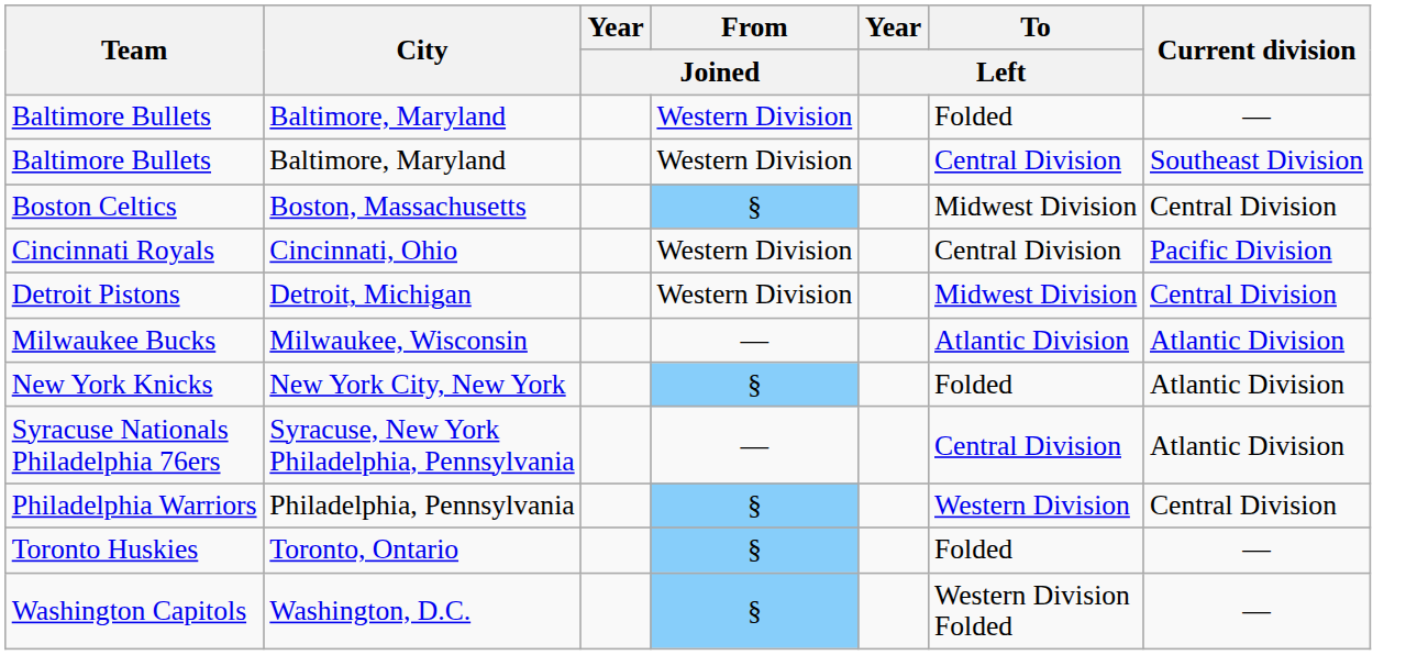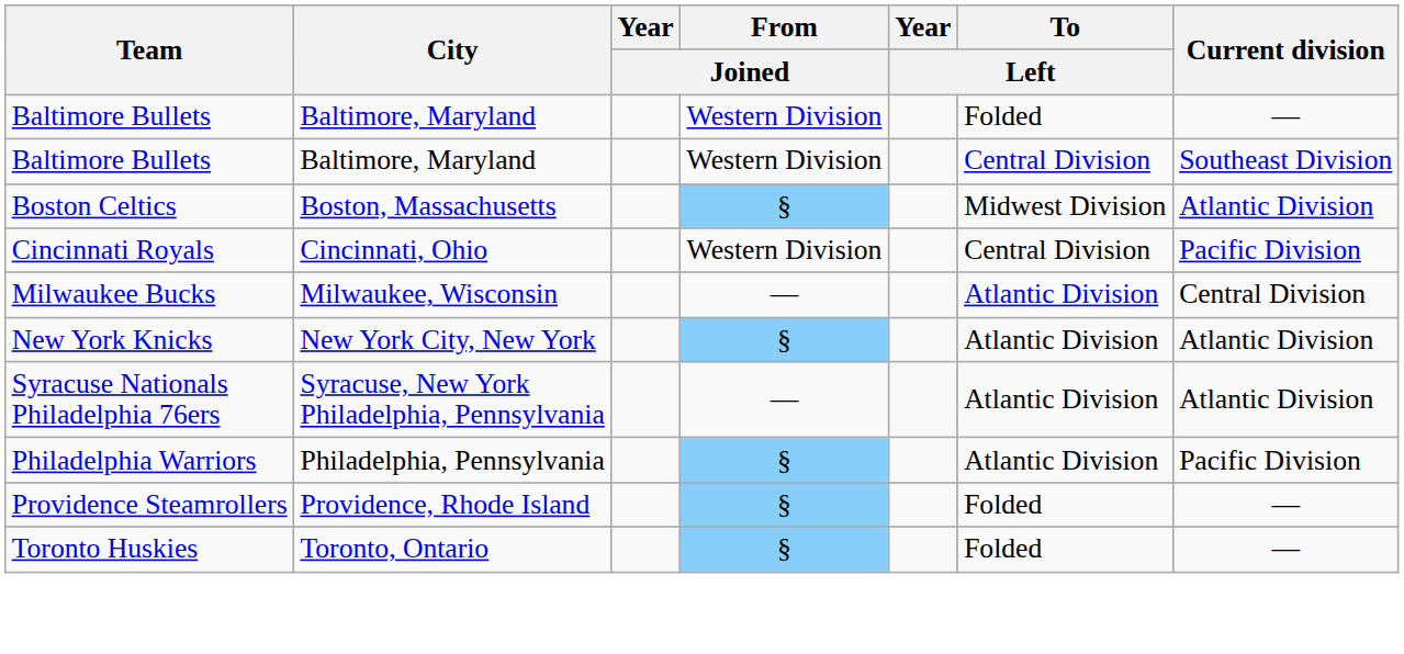 <table class="wikitable sortable">
 <tr>
 <th rowspan="2">Team</th>
 <th rowspan="2">City</th>
 <th>Year</th>
 <th>From</th>
 <th>Year</th>
 <th>To</th>
 <th rowspan="2">Current division</th>
 </tr>
 <tr class="unsortable">
 <th colspan="2">Joined</th>
 <th colspan="2">Left</th>
 </tr>
 <tr>
 <td><a href='#'>Baltimore Bullets</a> </td>
 <td><a href='#'>Baltimore, Maryland</a></td>
 <td></td>
 <td style="text-align:center;"><a href='#'>Western Division</a></td>
 <td></td>
 <td>Folded</td>
 <td style="text-align:center;">—</td>
 </tr>
 <tr>
 <td><a href='#'>Baltimore Bullets</a> </td>
 <td>Baltimore, Maryland</td>
 <td></td>
 <td style="text-align:center;">Western Division</td>
 <td></td>
 <td><a href='#'>Central Division</a></td>
 <td><a href='#'>Southeast Division</a></td>
 </tr>
 <tr>
 <td><a href='#'>Boston Celtics</a></td>
 <td><a href='#'>Boston, Massachusetts</a></td>
 <td></td>
 <td style="text-align:center; background:#87CEFA;">§</td>
 <td></td>
 <td>Midwest Division</td>
-<td>Central Division</td>
+<td><a href='#'>Atlantic Division</a></td>
 </tr>
 <tr>
 <td><a href='#'>Cincinnati Royals</a> </td>
 <td><a href='#'>Cincinnati, Ohio</a></td>
 <td></td>
 <td style="text-align:center;">Western Division</td>
 <td></td>
 <td>Central Division</td>
 <td><a href='#'>Pacific Division</a></td>
 </tr>
 <tr>
-<td><a href='#'>Detroit Pistons</a></td>
-<td><a href='#'>Detroit, Michigan</a></td>
-<td></td>
-<td style="text-align:center;">Western Division</td>
-<td></td>
-<td><a href='#'>Midwest Division</a></td>
-<td><a href='#'>Central Division</a></td>
-</tr>
-<tr>
 <td><a href='#'>Milwaukee Bucks</a></td>
 <td><a href='#'>Milwaukee, Wisconsin</a></td>
 <td></td>
 <td style="text-align:center;">—</td>
 <td></td>
 <td><a href='#'>Atlantic Division</a></td>
-<td><a href='#'>Atlantic Division</a></td>
+<td>Central Division</td>
 </tr>
 <tr>
 <td><a href='#'>New York Knicks</a></td>
 <td><a href='#'>New York City, New York</a></td>
 <td></td>
 <td style="text-align:center; background:#87CEFA;">§</td>
 <td></td>
-<td>Folded</td>
+<td>Atlantic Division</td>
 <td>Atlantic Division</td>
 </tr>
 <tr>
 <td><a href='#'>Syracuse Nationals</a> <br><a href='#'>Philadelphia 76ers</a> </td>
 <td><a href='#'>Syracuse, New York</a><br><a href='#'>Philadelphia, Pennsylvania</a></td>
 <td></td>
 <td style="text-align:center;">—</td>
 <td></td>
-<td><a href='#'>Central Division</a></td>
+<td>Atlantic Division</td>
 <td>Atlantic Division</td>
 </tr>
 <tr>
 <td><a href='#'>Philadelphia Warriors</a> </td>
 <td>Philadelphia, Pennsylvania</td>
 <td></td>
 <td style="text-align:center; background:#87CEFA;">§</td>
 <td></td>
-<td><a href='#'>Western Division</a></td>
-<td>Central Division</td>
+<td>Atlantic Division</td>
+<td>Pacific Division</td>
+</tr>
+<tr>
+<td><a href='#'>Providence Steamrollers</a></td>
+<td><a href='#'>Providence, Rhode Island</a></td>
+<td></td>
+<td style="text-align:center; background:#87CEFA;">§</td>
+<td></td>
+<td>Folded</td>
+<td style="text-align:center;">—</td>
 </tr>
 <tr>
 <td><a href='#'>Toronto Huskies</a></td>
 <td><a href='#'>Toronto, Ontario</a></td>
 <td></td>
 <td style="text-align:center; background:#87CEFA;">§</td>
 <td></td>
 <td>Folded</td>
 <td style="text-align:center;">—</td>
 </tr>
-<tr>
-<td><a href='#'>Washington Capitols</a></td>
-<td><a href='#'>Washington, D.C.</a></td>
-<td><br></td>
-<td style="text-align:center; background:#87CEFA;">§</td>
-<td><br></td>
-<td>Western Division<br>Folded</td>
-<td style="text-align:center;">—</td>
-</tr>
 </table>
